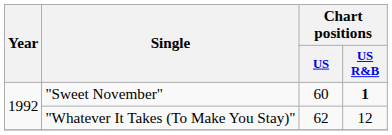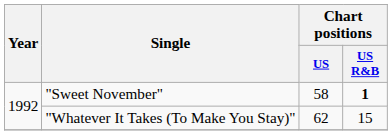 <table class="wikitable" style="text-align:center;">
 <tr>
 <th rowspan="2">Year</th>
 <th rowspan="2">Single</th>
 <th colspan="3">Chart positions</th>
 </tr>
 <tr style="font-size:smaller;">
 <th width="40"><a href='#'>US</a></th>
 <th width="40"><a href='#'>US<br>R&B</a></th>
 </tr>
 <tr>
 <td rowspan="2">1992</td>
 <td align="left">"Sweet November"</td>
-<td>60</td>
+<td>58</td>
 <td><strong>1</strong></td>
 </tr>
 <tr>
 <td align="left">"Whatever It Takes (To Make You Stay)"</td>
 <td>62</td>
-<td>12</td>
+<td>15</td>
 </tr>
 <tr>
 </tr>
 </table>
